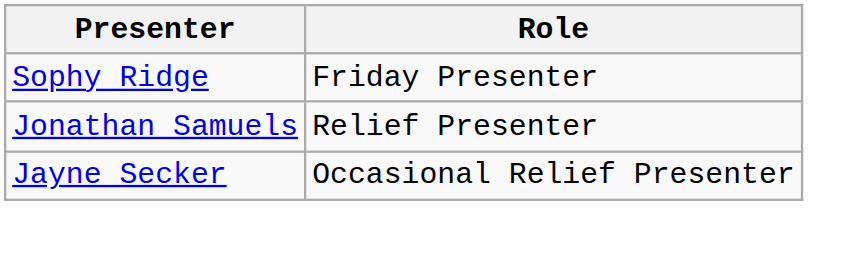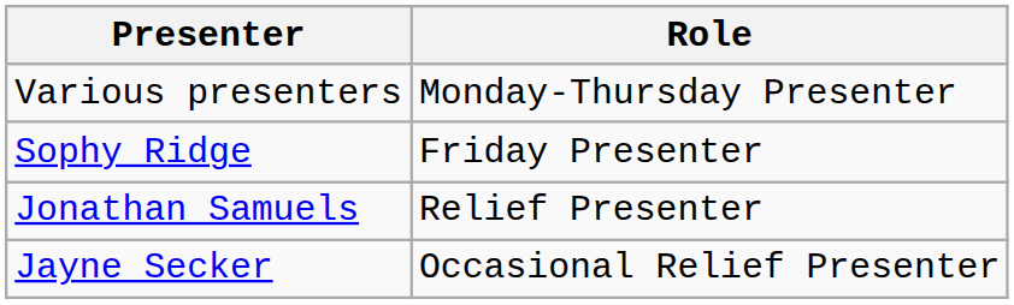 <table class="wikitable">
 <tr>
 <th>Presenter</th>
 <th>Role</th>
+</tr>
+<tr>
+<td>Various presenters</td>
+<td>Monday-Thursday Presenter</td>
 </tr>
 <tr>
 <td><a href='#'>Sophy Ridge</a></td>
 <td>Friday Presenter</td>
 </tr>
 <tr>
 <td><a href='#'>Jonathan Samuels</a></td>
 <td>Relief Presenter</td>
 </tr>
 <tr>
 <td><a href='#'>Jayne Secker</a></td>
 <td rowspan=2>Occasional Relief Presenter</td>
 </tr>
 </table>
